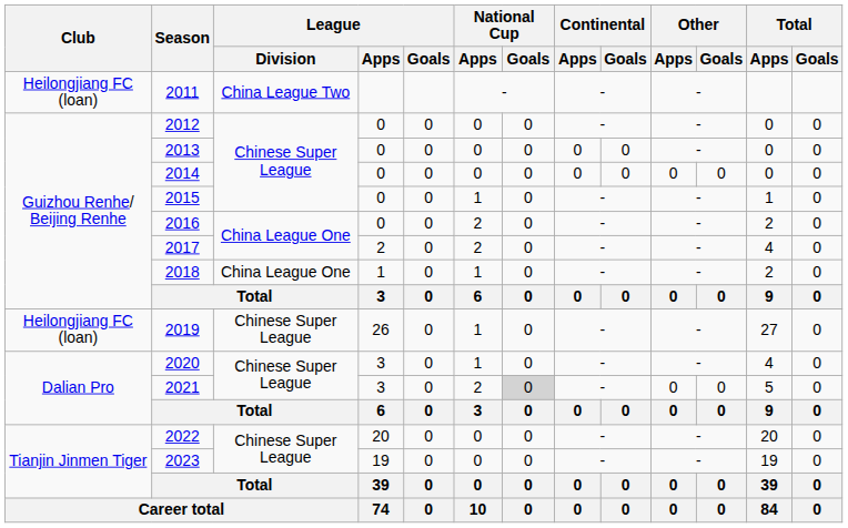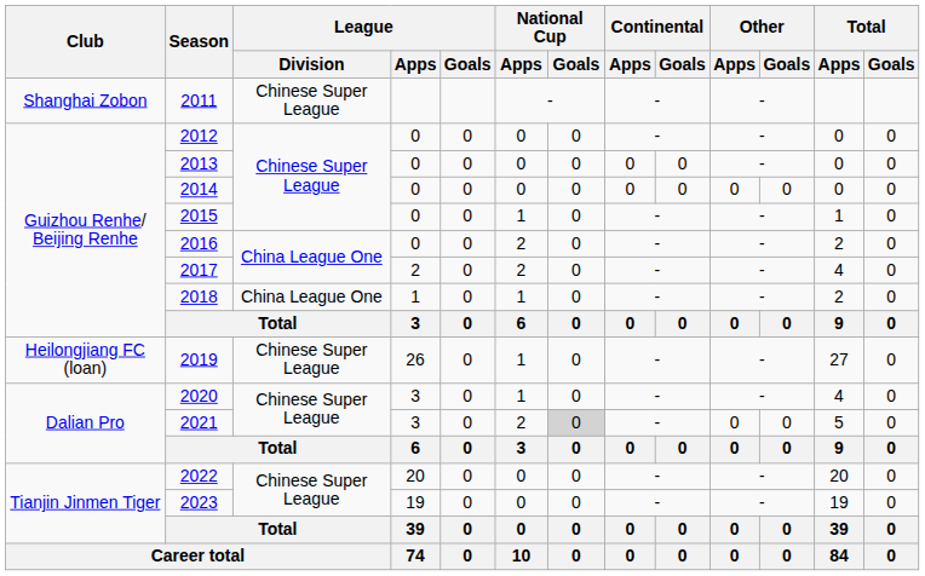 <table class="wikitable" style="text-align: center">
 <tr>
 <th rowspan="2">Club</th>
 <th rowspan="2">Season</th>
 <th colspan="3">League</th>
 <th colspan="2">National Cup</th>
 <th colspan="2">Continental</th>
 <th colspan="2">Other</th>
 <th colspan="2">Total</th>
 </tr>
 <tr>
 <th>Division</th>
 <th>Apps</th>
 <th>Goals</th>
 <th>Apps</th>
 <th>Goals</th>
 <th>Apps</th>
 <th>Goals</th>
 <th>Apps</th>
 <th>Goals</th>
 <th>Apps</th>
 <th>Goals</th>
 </tr>
 <tr>
-<td><a href='#'>Heilongjiang FC</a> (loan)</td>
+<td rowspan="1"><a href='#'>Shanghai Zobon</a></td>
 <td><a href='#'>2011</a></td>
-<td rowspan="1"><a href='#'>China League Two</a></td>
+<td>Chinese Super League</td>
 <td></td>
 <td></td>
 <td colspan="2">-</td>
 <td colspan="2">-</td>
 <td colspan="2">-</td>
 <td></td>
 <td></td>
 </tr>
 <tr>
 <td rowspan=8><a href='#'>Guizhou Renhe</a>/<br><a href='#'>Beijing Renhe</a></td>
 <td><a href='#'>2012</a></td>
 <td rowspan="4"><a href='#'>Chinese Super League</a></td>
 <td>0</td>
 <td>0</td>
 <td>0</td>
 <td>0</td>
 <td colspan="2">-</td>
 <td colspan="2">-</td>
 <td>0</td>
 <td>0</td>
 </tr>
 <tr>
 <td><a href='#'>2013</a></td>
 <td>0</td>
 <td>0</td>
 <td>0</td>
 <td>0</td>
 <td>0</td>
 <td>0</td>
 <td colspan="2">-</td>
 <td>0</td>
 <td>0</td>
 </tr>
 <tr>
 <td><a href='#'>2014</a></td>
 <td>0</td>
 <td>0</td>
 <td>0</td>
 <td>0</td>
 <td>0</td>
 <td>0</td>
 <td>0</td>
 <td>0</td>
 <td>0</td>
 <td>0</td>
 </tr>
 <tr>
 <td><a href='#'>2015</a></td>
 <td>0</td>
 <td>0</td>
 <td>1</td>
 <td>0</td>
 <td colspan="2">-</td>
 <td colspan="2">-</td>
 <td>1</td>
 <td>0</td>
 </tr>
 <tr>
 <td><a href='#'>2016</a></td>
 <td rowspan="2"><a href='#'>China League One</a></td>
 <td>0</td>
 <td>0</td>
 <td>2</td>
 <td>0</td>
 <td colspan="2">-</td>
 <td colspan="2">-</td>
 <td>2</td>
 <td>0</td>
 </tr>
 <tr>
 <td><a href='#'>2017</a></td>
 <td>2</td>
 <td>0</td>
 <td>2</td>
 <td>0</td>
 <td colspan="2">-</td>
 <td colspan="2">-</td>
 <td>4</td>
 <td>0</td>
 </tr>
 <tr>
 <td><a href='#'>2018</a></td>
 <td>China League One</td>
 <td>1</td>
 <td>0</td>
 <td>1</td>
 <td>0</td>
 <td colspan="2">-</td>
 <td colspan="2">-</td>
 <td>2</td>
 <td>0</td>
 </tr>
 <tr>
 <th colspan=2>Total</th>
 <th>3</th>
 <th>0</th>
 <th>6</th>
 <th>0</th>
 <th>0</th>
 <th>0</th>
 <th>0</th>
 <th>0</th>
 <th>9</th>
 <th>0</th>
 </tr>
 <tr>
 <td><a href='#'>Heilongjiang FC</a> (loan)</td>
 <td><a href='#'>2019</a></td>
 <td>Chinese Super League</td>
 <td>26</td>
 <td>0</td>
 <td>1</td>
 <td>0</td>
 <td colspan="2">-</td>
 <td colspan="2">-</td>
 <td>27</td>
 <td>0</td>
 </tr>
 <tr>
 <td rowspan=3><a href='#'>Dalian Pro</a></td>
 <td><a href='#'>2020</a></td>
 <td rowspan=2>Chinese Super League</td>
 <td>3</td>
 <td>0</td>
 <td>1</td>
 <td>0</td>
 <td colspan="2">-</td>
 <td colspan="2">-</td>
 <td>4</td>
 <td>0</td>
 </tr>
 <tr>
 <td><a href='#'>2021</a></td>
 <td>3</td>
 <td>0</td>
 <td>2</td>
 <td style="background: lightgrey;">0</td>
 <td colspan="2">-</td>
 <td>0</td>
 <td>0</td>
 <td>5</td>
 <td>0</td>
 </tr>
 <tr>
 <th colspan=2>Total</th>
 <th>6</th>
 <th>0</th>
 <th>3</th>
 <th>0</th>
 <th>0</th>
 <th>0</th>
 <th>0</th>
 <th>0</th>
 <th>9</th>
 <th>0</th>
 </tr>
 <tr>
 <td rowspan=3><a href='#'>Tianjin Jinmen Tiger</a></td>
 <td><a href='#'>2022</a></td>
 <td rowspan=2>Chinese Super League</td>
 <td>20</td>
 <td>0</td>
 <td>0</td>
 <td>0</td>
 <td colspan="2">-</td>
 <td colspan="2">-</td>
 <td>20</td>
 <td>0</td>
 </tr>
 <tr>
 <td><a href='#'>2023</a></td>
 <td>19</td>
 <td>0</td>
 <td>0</td>
 <td>0</td>
 <td colspan="2">-</td>
 <td colspan="2">-</td>
 <td>19</td>
 <td>0</td>
 </tr>
 <tr>
 <th colspan=2>Total</th>
 <th>39</th>
 <th>0</th>
 <th>0</th>
 <th>0</th>
 <th>0</th>
 <th>0</th>
 <th>0</th>
 <th>0</th>
 <th>39</th>
 <th>0</th>
 </tr>
 <tr>
 <th colspan=3>Career total</th>
 <th>74</th>
 <th>0</th>
 <th>10</th>
 <th>0</th>
 <th>0</th>
 <th>0</th>
 <th>0</th>
 <th>0</th>
 <th>84</th>
 <th>0</th>
 </tr>
 </table>
